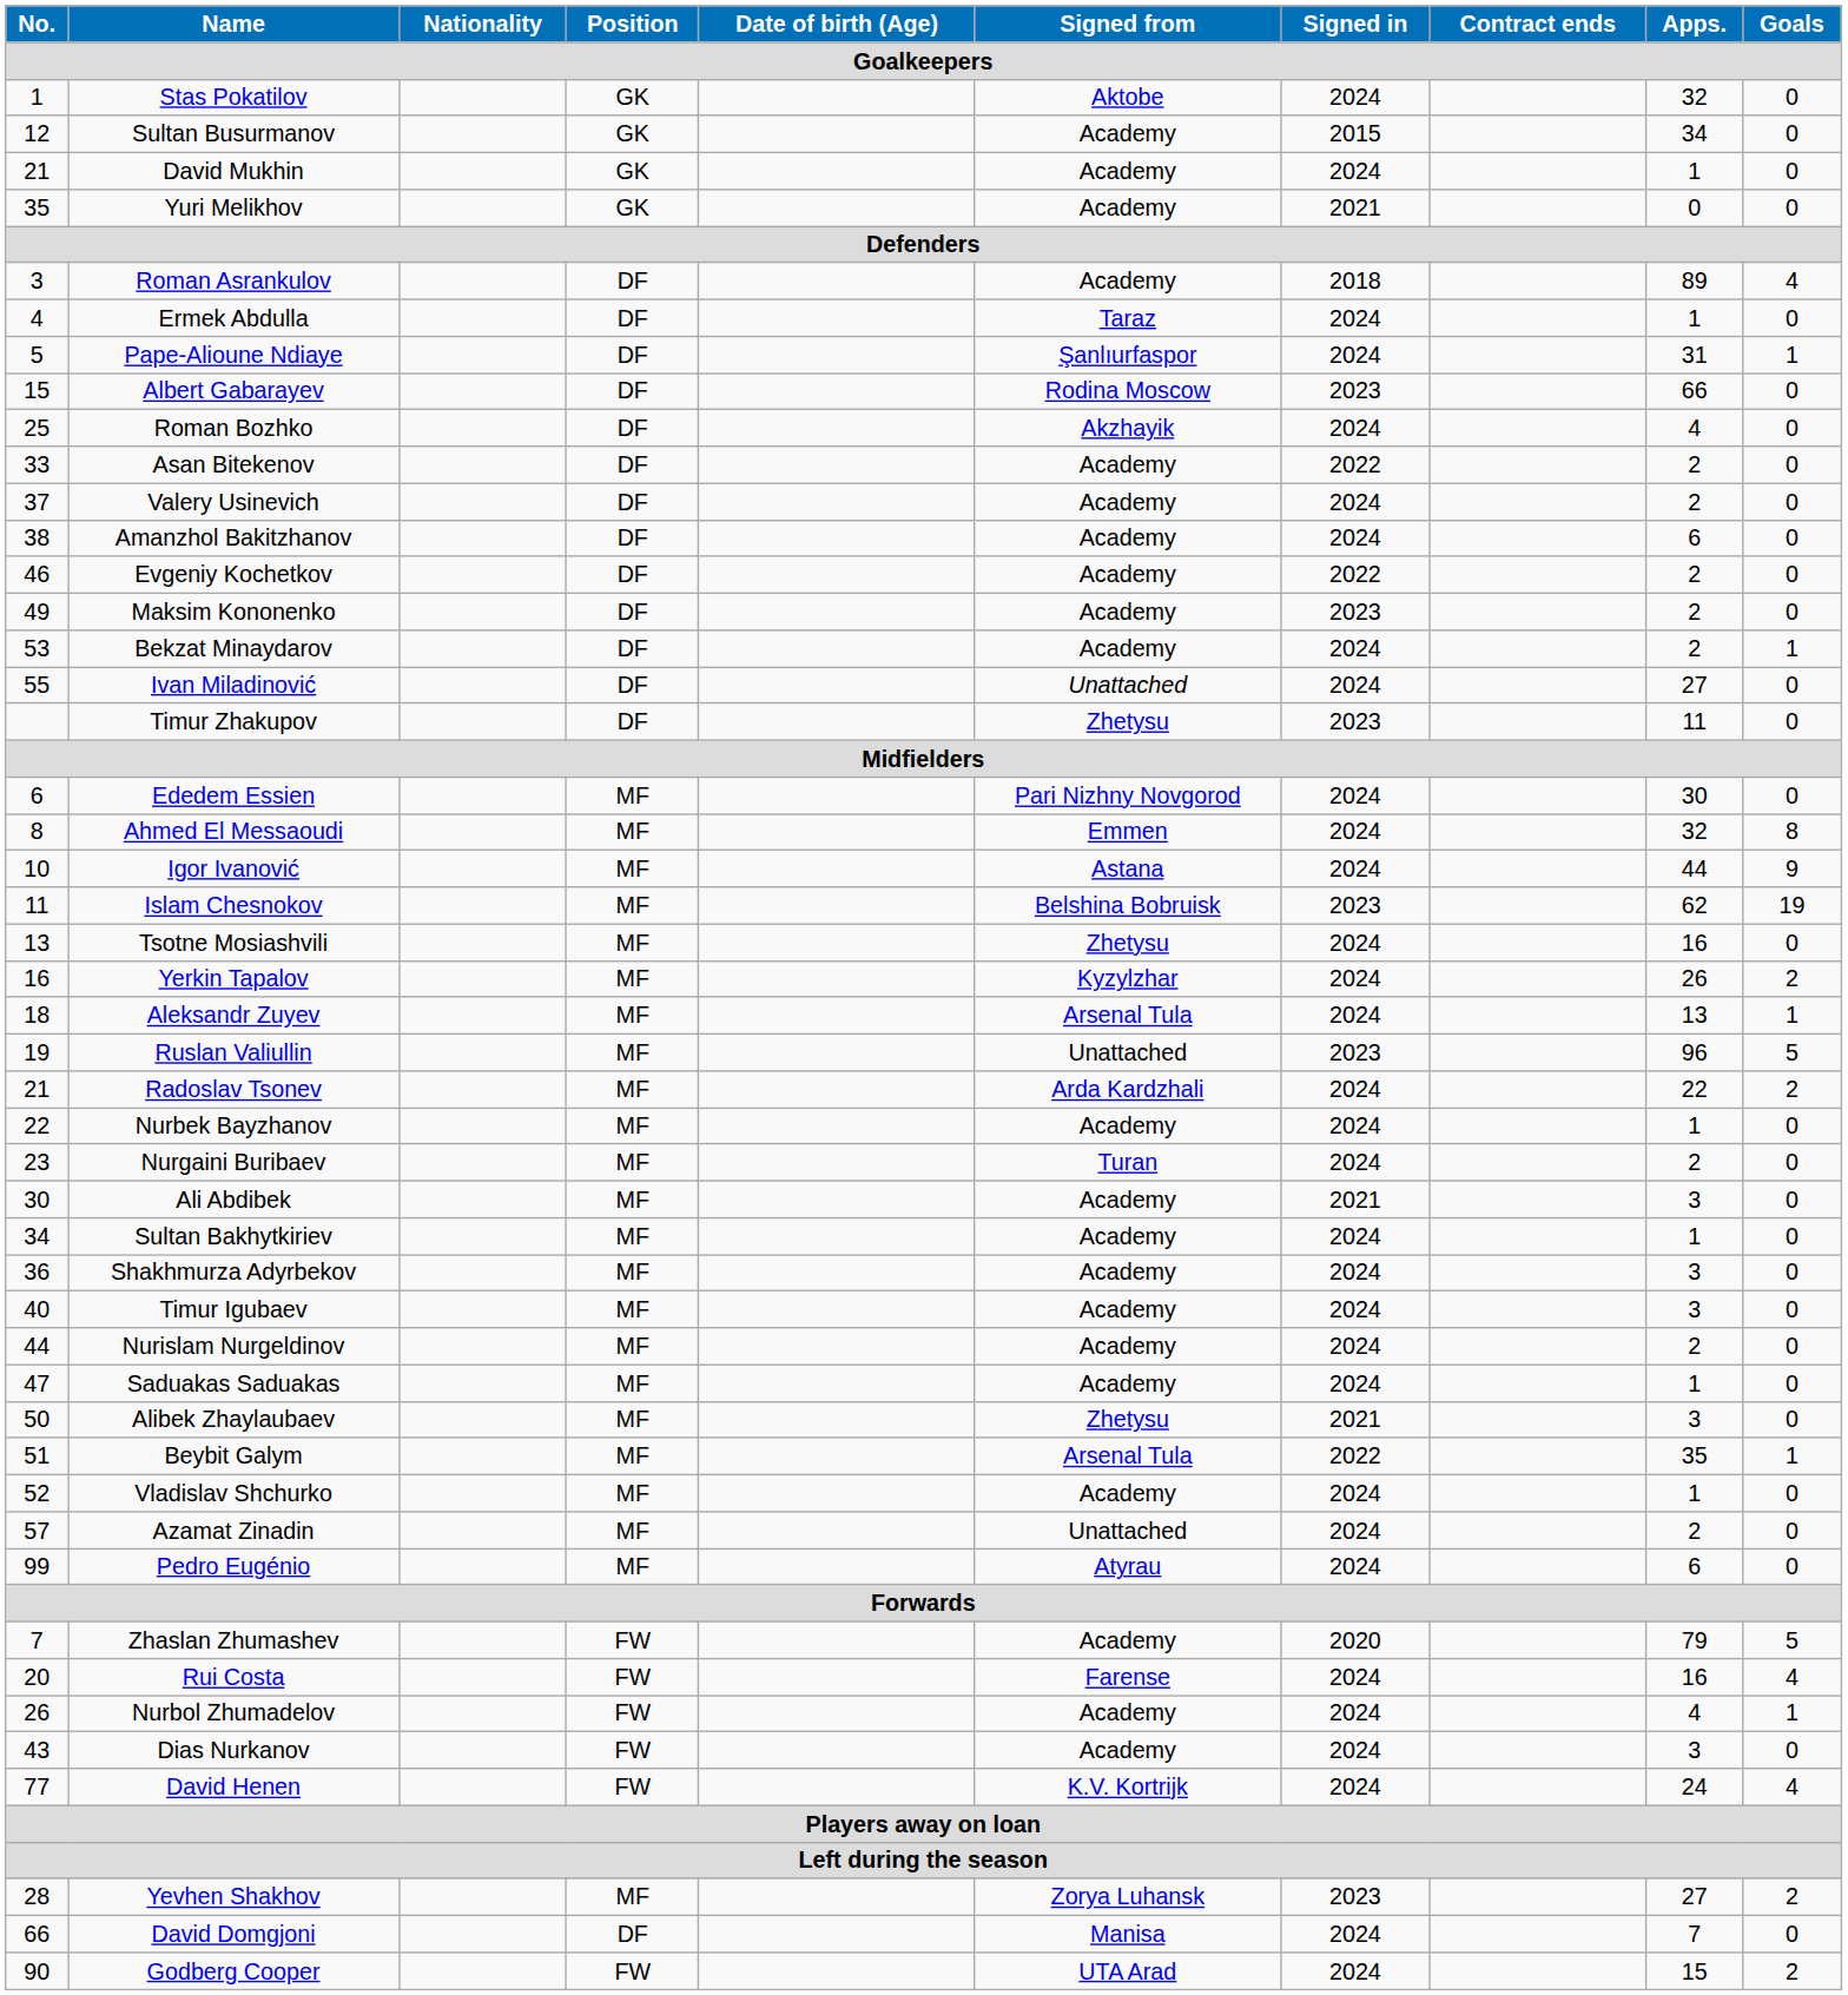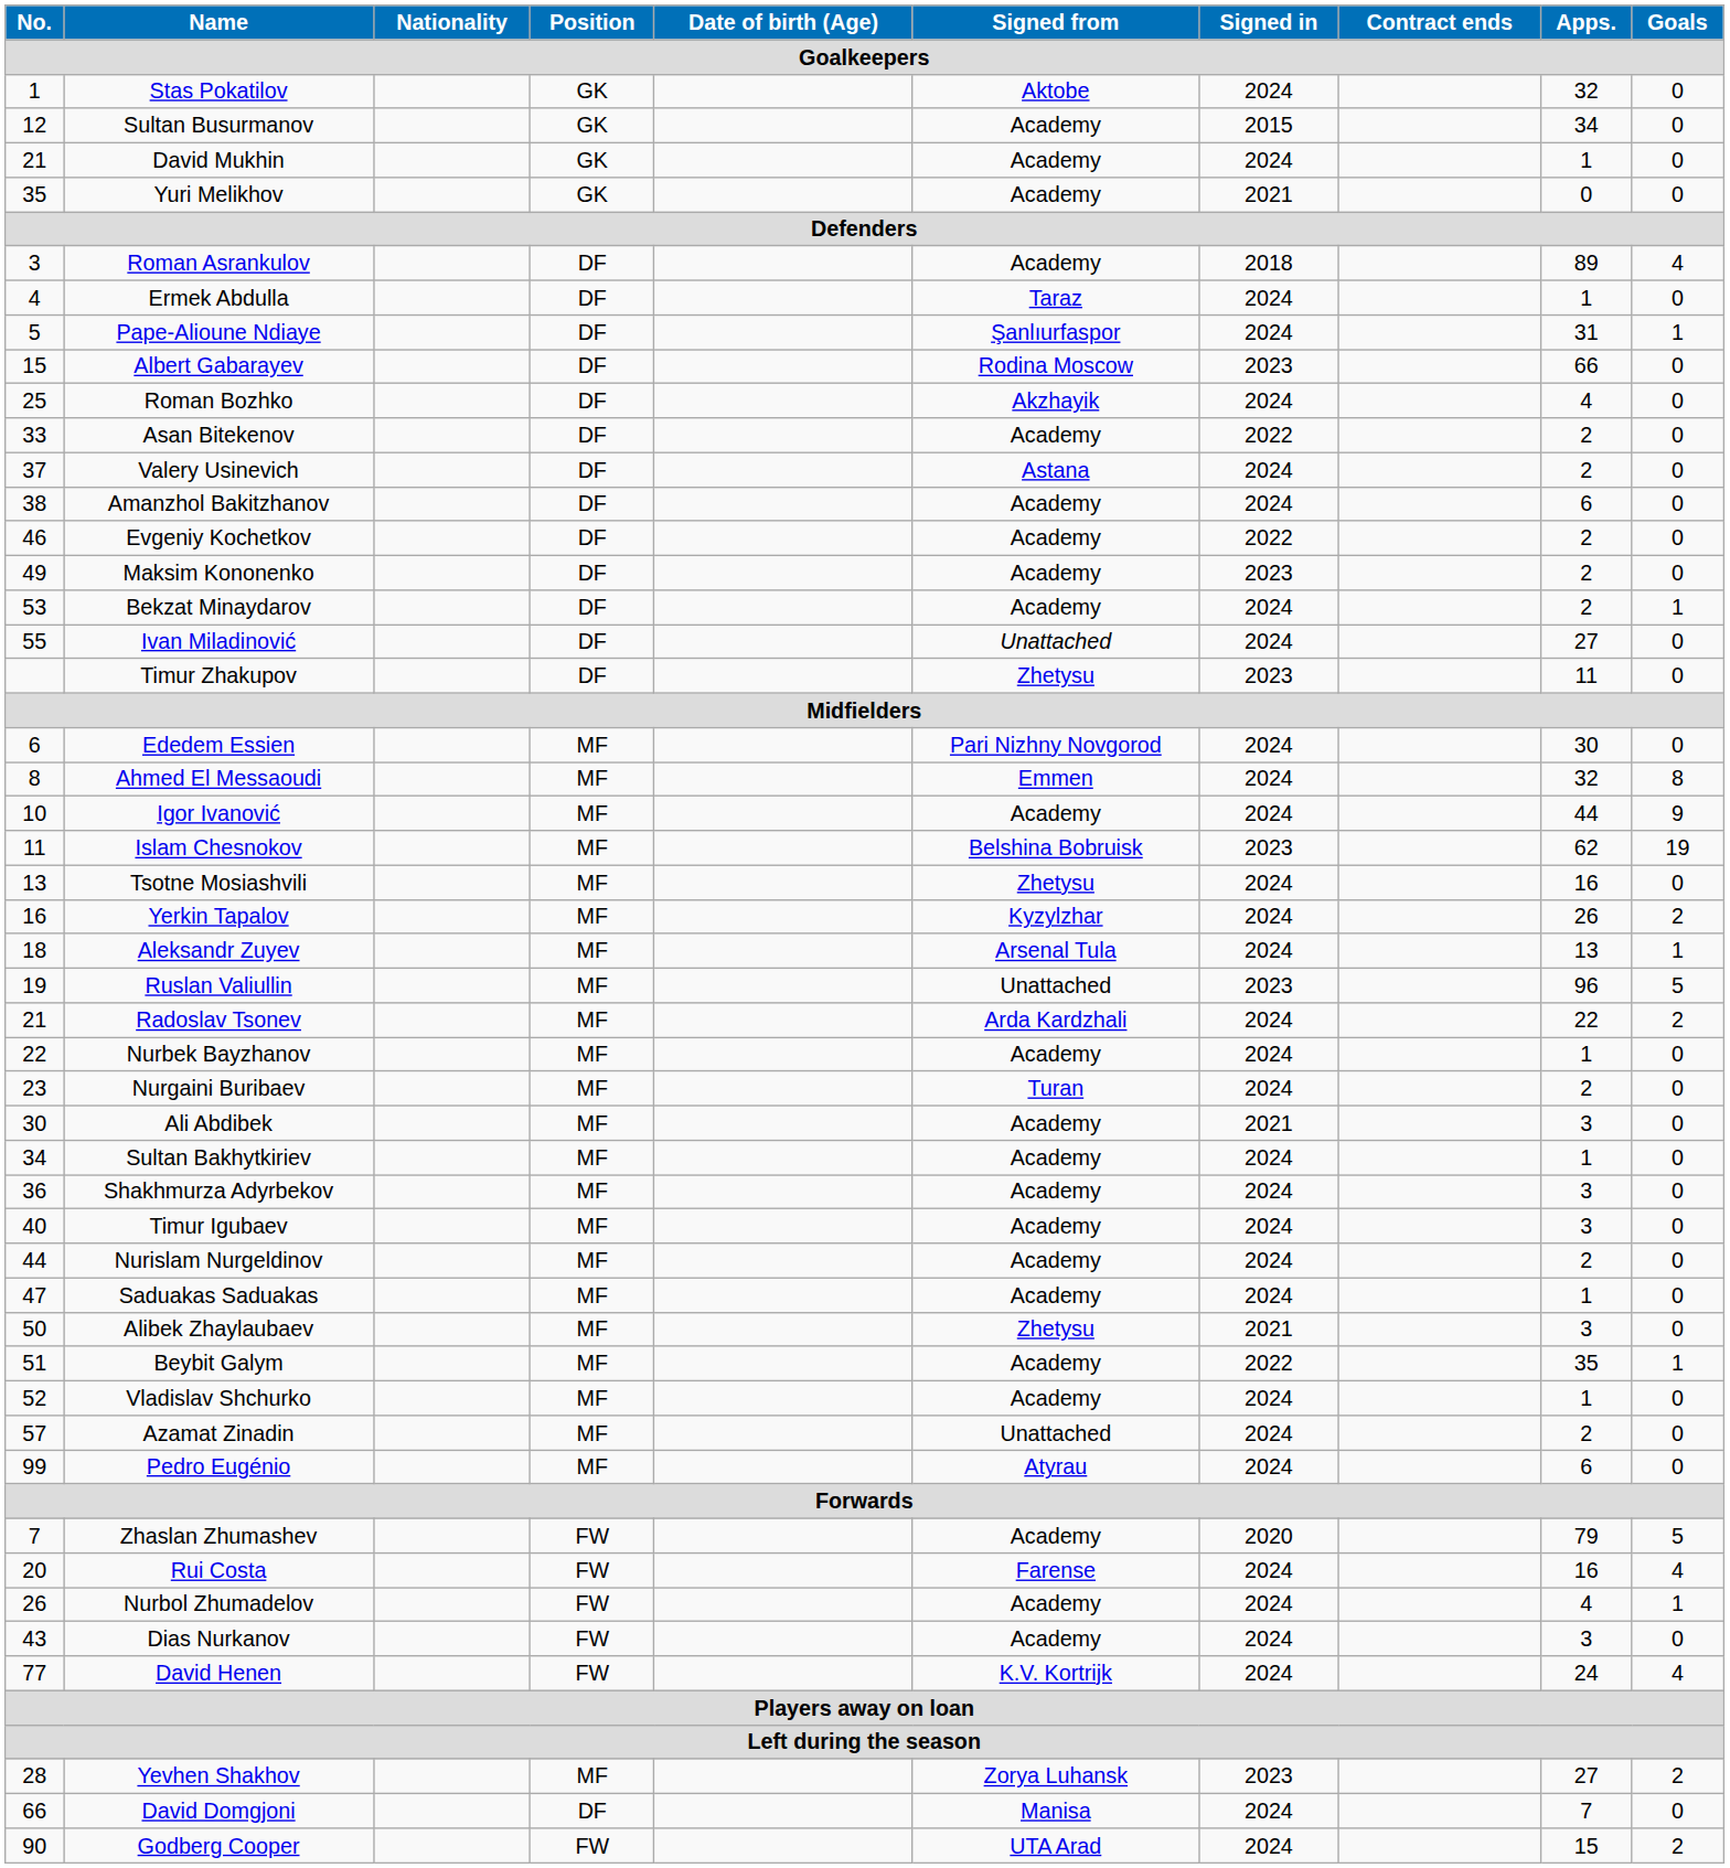 <table class="wikitable"  style="text-align:center; font-size:90%; width:90%;">
 <tr>
 <th style="background:#0070B8; color:#FFFFFF; text-align:center;">No.</th>
 <th style="background:#0070B8; color:#FFFFFF; text-align:center;">Name</th>
 <th style="background:#0070B8; color:#FFFFFF; text-align:center;">Nationality</th>
 <th style="background:#0070B8; color:#FFFFFF; text-align:center;">Position</th>
 <th style="background:#0070B8; color:#FFFFFF; text-align:center;">Date of birth (Age)</th>
 <th style="background:#0070B8; color:#FFFFFF; text-align:center;">Signed from</th>
 <th style="background:#0070B8; color:#FFFFFF; text-align:center;">Signed in</th>
 <th style="background:#0070B8; color:#FFFFFF; text-align:center;">Contract ends</th>
 <th style="background:#0070B8; color:#FFFFFF; text-align:center;">Apps.</th>
 <th style="background:#0070B8; color:#FFFFFF; text-align:center;">Goals</th>
 </tr>
 <tr>
 <th colspan="11"  style="background:#dcdcdc; text-align:center;">Goalkeepers</th>
 </tr>
 <tr>
 <td>1</td>
 <td><a href='#'>Stas Pokatilov</a></td>
 <td></td>
 <td>GK</td>
 <td></td>
 <td><a href='#'>Aktobe</a></td>
 <td>2024</td>
 <td></td>
 <td>32</td>
 <td>0</td>
 </tr>
 <tr>
 <td>12</td>
 <td>Sultan Busurmanov</td>
 <td></td>
 <td>GK</td>
 <td></td>
 <td>Academy</td>
 <td>2015</td>
 <td></td>
 <td>34</td>
 <td>0</td>
 </tr>
 <tr>
 <td>21</td>
 <td>David Mukhin</td>
 <td></td>
 <td>GK</td>
 <td></td>
 <td>Academy</td>
 <td>2024</td>
 <td></td>
 <td>1</td>
 <td>0</td>
 </tr>
 <tr>
 <td>35</td>
 <td>Yuri Melikhov</td>
 <td></td>
 <td>GK</td>
 <td></td>
 <td>Academy</td>
 <td>2021</td>
 <td></td>
 <td>0</td>
 <td>0</td>
 </tr>
 <tr>
 <th colspan="11"  style="background:#dcdcdc; text-align:center;">Defenders</th>
 </tr>
 <tr>
 <td>3</td>
 <td><a href='#'>Roman Asrankulov</a></td>
 <td></td>
 <td>DF</td>
 <td></td>
 <td>Academy</td>
 <td>2018</td>
 <td></td>
 <td>89</td>
 <td>4</td>
 </tr>
 <tr>
 <td>4</td>
 <td>Ermek Abdulla</td>
 <td></td>
 <td>DF</td>
 <td></td>
 <td><a href='#'>Taraz</a></td>
 <td>2024</td>
 <td></td>
 <td>1</td>
 <td>0</td>
 </tr>
 <tr>
 <td>5</td>
 <td><a href='#'>Pape-Alioune Ndiaye</a></td>
 <td></td>
 <td>DF</td>
 <td></td>
 <td><a href='#'>Şanlıurfaspor</a></td>
 <td>2024</td>
 <td></td>
 <td>31</td>
 <td>1</td>
 </tr>
 <tr>
 <td>15</td>
 <td><a href='#'>Albert Gabarayev</a></td>
 <td></td>
 <td>DF</td>
 <td></td>
 <td><a href='#'>Rodina Moscow</a></td>
 <td>2023</td>
 <td></td>
 <td>66</td>
 <td>0</td>
 </tr>
 <tr>
 <td>25</td>
 <td>Roman Bozhko</td>
 <td></td>
 <td>DF</td>
 <td></td>
 <td><a href='#'>Akzhayik</a></td>
 <td>2024</td>
 <td></td>
 <td>4</td>
 <td>0</td>
 </tr>
 <tr>
 <td>33</td>
 <td>Asan Bitekenov</td>
 <td></td>
 <td>DF</td>
 <td></td>
 <td>Academy</td>
 <td>2022</td>
 <td></td>
 <td>2</td>
 <td>0</td>
 </tr>
 <tr>
 <td>37</td>
 <td>Valery Usinevich</td>
 <td></td>
 <td>DF</td>
 <td></td>
-<td>Academy</td>
+<td><a href='#'>Astana</a></td>
 <td>2024</td>
 <td></td>
 <td>2</td>
 <td>0</td>
 </tr>
 <tr>
 <td>38</td>
 <td>Amanzhol Bakitzhanov</td>
 <td></td>
 <td>DF</td>
 <td></td>
 <td>Academy</td>
 <td>2024</td>
 <td></td>
 <td>6</td>
 <td>0</td>
 </tr>
 <tr>
 <td>46</td>
 <td>Evgeniy Kochetkov</td>
 <td></td>
 <td>DF</td>
 <td></td>
 <td>Academy</td>
 <td>2022</td>
 <td></td>
 <td>2</td>
 <td>0</td>
 </tr>
 <tr>
 <td>49</td>
 <td>Maksim Kononenko</td>
 <td></td>
 <td>DF</td>
 <td></td>
 <td>Academy</td>
 <td>2023</td>
 <td></td>
 <td>2</td>
 <td>0</td>
 </tr>
 <tr>
 <td>53</td>
 <td>Bekzat Minaydarov</td>
 <td></td>
 <td>DF</td>
 <td></td>
 <td>Academy</td>
 <td>2024</td>
 <td></td>
 <td>2</td>
 <td>1</td>
 </tr>
 <tr>
 <td>55</td>
 <td><a href='#'>Ivan Miladinović</a></td>
 <td></td>
 <td>DF</td>
 <td></td>
 <td><em>Unattached</em></td>
 <td>2024</td>
 <td></td>
 <td>27</td>
 <td>0</td>
 </tr>
 <tr>
 <td></td>
 <td>Timur Zhakupov</td>
 <td></td>
 <td>DF</td>
 <td></td>
 <td><a href='#'>Zhetysu</a></td>
 <td>2023</td>
 <td></td>
 <td>11</td>
 <td>0</td>
 </tr>
 <tr>
 <th colspan="11"  style="background:#dcdcdc; text-align:center;">Midfielders</th>
 </tr>
 <tr>
 <td>6</td>
 <td><a href='#'>Ededem Essien</a></td>
 <td></td>
 <td>MF</td>
 <td></td>
 <td><a href='#'>Pari Nizhny Novgorod</a></td>
 <td>2024</td>
 <td></td>
 <td>30</td>
 <td>0</td>
 </tr>
 <tr>
 <td>8</td>
 <td><a href='#'>Ahmed El Messaoudi</a></td>
 <td></td>
 <td>MF</td>
 <td></td>
 <td><a href='#'>Emmen</a></td>
 <td>2024</td>
 <td></td>
 <td>32</td>
 <td>8</td>
 </tr>
 <tr>
 <td>10</td>
 <td><a href='#'>Igor Ivanović</a></td>
 <td></td>
 <td>MF</td>
 <td></td>
-<td><a href='#'>Astana</a></td>
+<td>Academy</td>
 <td>2024</td>
 <td></td>
 <td>44</td>
 <td>9</td>
 </tr>
 <tr>
 <td>11</td>
 <td><a href='#'>Islam Chesnokov</a></td>
 <td></td>
 <td>MF</td>
 <td></td>
 <td><a href='#'>Belshina Bobruisk</a></td>
 <td>2023</td>
 <td></td>
 <td>62</td>
 <td>19</td>
 </tr>
 <tr>
 <td>13</td>
 <td>Tsotne Mosiashvili</td>
 <td></td>
 <td>MF</td>
 <td></td>
 <td><a href='#'>Zhetysu</a></td>
 <td>2024</td>
 <td></td>
 <td>16</td>
 <td>0</td>
 </tr>
 <tr>
 <td>16</td>
 <td><a href='#'>Yerkin Tapalov</a></td>
 <td></td>
 <td>MF</td>
 <td></td>
 <td><a href='#'>Kyzylzhar</a></td>
 <td>2024</td>
 <td></td>
 <td>26</td>
 <td>2</td>
 </tr>
 <tr>
 <td>18</td>
 <td><a href='#'>Aleksandr Zuyev</a></td>
 <td></td>
 <td>MF</td>
 <td></td>
 <td><a href='#'>Arsenal Tula</a></td>
 <td>2024</td>
 <td></td>
 <td>13</td>
 <td>1</td>
 </tr>
 <tr>
 <td>19</td>
 <td><a href='#'>Ruslan Valiullin</a></td>
 <td></td>
 <td>MF</td>
 <td></td>
 <td>Unattached</td>
 <td>2023</td>
 <td></td>
 <td>96</td>
 <td>5</td>
 </tr>
 <tr>
 <td>21</td>
 <td><a href='#'>Radoslav Tsonev</a></td>
 <td></td>
 <td>MF</td>
 <td></td>
 <td><a href='#'>Arda Kardzhali</a></td>
 <td>2024</td>
 <td></td>
 <td>22</td>
 <td>2</td>
 </tr>
 <tr>
 <td>22</td>
 <td>Nurbek Bayzhanov</td>
 <td></td>
 <td>MF</td>
 <td></td>
 <td>Academy</td>
 <td>2024</td>
 <td></td>
 <td>1</td>
 <td>0</td>
 </tr>
 <tr>
 <td>23</td>
 <td>Nurgaini Buribaev</td>
 <td></td>
 <td>MF</td>
 <td></td>
 <td><a href='#'>Turan</a></td>
 <td>2024</td>
 <td></td>
 <td>2</td>
 <td>0</td>
 </tr>
 <tr>
 <td>30</td>
 <td>Ali Abdibek</td>
 <td></td>
 <td>MF</td>
 <td></td>
 <td>Academy</td>
 <td>2021</td>
 <td></td>
 <td>3</td>
 <td>0</td>
 </tr>
 <tr>
 <td>34</td>
 <td>Sultan Bakhytkiriev</td>
 <td></td>
 <td>MF</td>
 <td></td>
 <td>Academy</td>
 <td>2024</td>
 <td></td>
 <td>1</td>
 <td>0</td>
 </tr>
 <tr>
 <td>36</td>
 <td>Shakhmurza Adyrbekov</td>
 <td></td>
 <td>MF</td>
 <td></td>
 <td>Academy</td>
 <td>2024</td>
 <td></td>
 <td>3</td>
 <td>0</td>
 </tr>
 <tr>
 <td>40</td>
 <td>Timur Igubaev</td>
 <td></td>
 <td>MF</td>
 <td></td>
 <td>Academy</td>
 <td>2024</td>
 <td></td>
 <td>3</td>
 <td>0</td>
 </tr>
 <tr>
 <td>44</td>
 <td>Nurislam Nurgeldinov</td>
 <td></td>
 <td>MF</td>
 <td></td>
 <td>Academy</td>
 <td>2024</td>
 <td></td>
 <td>2</td>
 <td>0</td>
 </tr>
 <tr>
 <td>47</td>
 <td>Saduakas Saduakas</td>
 <td></td>
 <td>MF</td>
 <td></td>
 <td>Academy</td>
 <td>2024</td>
 <td></td>
 <td>1</td>
 <td>0</td>
 </tr>
 <tr>
 <td>50</td>
 <td>Alibek Zhaylaubaev</td>
 <td></td>
 <td>MF</td>
 <td></td>
 <td><a href='#'>Zhetysu</a></td>
 <td>2021</td>
 <td></td>
 <td>3</td>
 <td>0</td>
 </tr>
 <tr>
 <td>51</td>
 <td>Beybit Galym</td>
 <td></td>
 <td>MF</td>
 <td></td>
-<td><a href='#'>Arsenal Tula</a></td>
+<td>Academy</td>
 <td>2022</td>
 <td></td>
 <td>35</td>
 <td>1</td>
 </tr>
 <tr>
 <td>52</td>
 <td>Vladislav Shchurko</td>
 <td></td>
 <td>MF</td>
 <td></td>
 <td>Academy</td>
 <td>2024</td>
 <td></td>
 <td>1</td>
 <td>0</td>
 </tr>
 <tr>
 <td>57</td>
 <td>Azamat Zinadin</td>
 <td></td>
 <td>MF</td>
 <td></td>
 <td>Unattached</td>
 <td>2024</td>
 <td></td>
 <td>2</td>
 <td>0</td>
 </tr>
 <tr>
 <td>99</td>
 <td><a href='#'>Pedro Eugénio</a></td>
 <td></td>
 <td>MF</td>
 <td></td>
 <td><a href='#'>Atyrau</a></td>
 <td>2024</td>
 <td></td>
 <td>6</td>
 <td>0</td>
 </tr>
 <tr>
 <th colspan="11"  style="background:#dcdcdc; text-align:center;">Forwards</th>
 </tr>
 <tr>
 <td>7</td>
 <td>Zhaslan Zhumashev</td>
 <td></td>
 <td>FW</td>
 <td></td>
 <td>Academy</td>
 <td>2020</td>
 <td></td>
 <td>79</td>
 <td>5</td>
 </tr>
 <tr>
 <td>20</td>
 <td><a href='#'>Rui Costa</a></td>
 <td></td>
 <td>FW</td>
 <td></td>
 <td><a href='#'>Farense</a></td>
 <td>2024</td>
 <td></td>
 <td>16</td>
 <td>4</td>
 </tr>
 <tr>
 <td>26</td>
 <td>Nurbol Zhumadelov</td>
 <td></td>
 <td>FW</td>
 <td></td>
 <td>Academy</td>
 <td>2024</td>
 <td></td>
 <td>4</td>
 <td>1</td>
 </tr>
 <tr>
 <td>43</td>
 <td>Dias Nurkanov</td>
 <td></td>
 <td>FW</td>
 <td></td>
 <td>Academy</td>
 <td>2024</td>
 <td></td>
 <td>3</td>
 <td>0</td>
 </tr>
 <tr>
 <td>77</td>
 <td><a href='#'>David Henen</a></td>
 <td></td>
 <td>FW</td>
 <td></td>
 <td><a href='#'>K.V. Kortrijk</a></td>
 <td>2024</td>
 <td></td>
 <td>24</td>
 <td>4</td>
 </tr>
 <tr>
 <th colspan="11"  style="background:#dcdcdc; text-align:center;">Players away on loan</th>
 </tr>
 <tr>
 <th colspan="11"  style="background:#dcdcdc; text-align:center;">Left during the season</th>
 </tr>
 <tr>
 <td>28</td>
 <td><a href='#'>Yevhen Shakhov</a></td>
 <td></td>
 <td>MF</td>
 <td></td>
 <td><a href='#'>Zorya Luhansk</a></td>
 <td>2023</td>
 <td></td>
 <td>27</td>
 <td>2</td>
 </tr>
 <tr>
 <td>66</td>
 <td><a href='#'>David Domgjoni</a></td>
 <td></td>
 <td>DF</td>
 <td></td>
 <td><a href='#'>Manisa</a></td>
 <td>2024</td>
 <td></td>
 <td>7</td>
 <td>0</td>
 </tr>
 <tr>
 <td>90</td>
 <td><a href='#'>Godberg Cooper</a></td>
 <td></td>
 <td>FW</td>
 <td></td>
 <td><a href='#'>UTA Arad</a></td>
 <td>2024</td>
 <td></td>
 <td>15</td>
 <td>2</td>
 </tr>
 </table>
